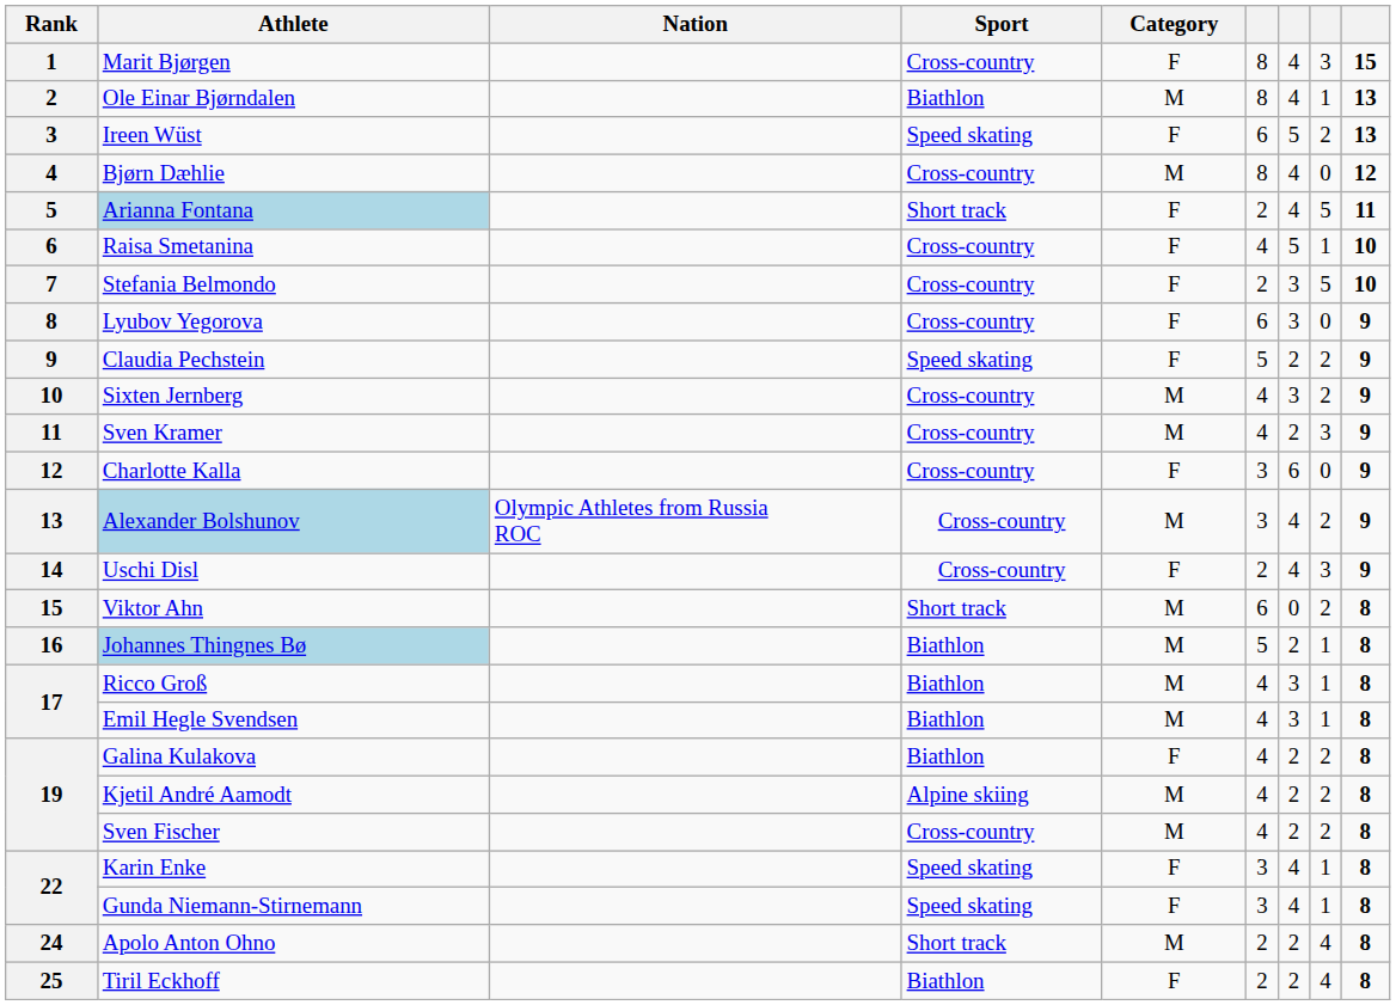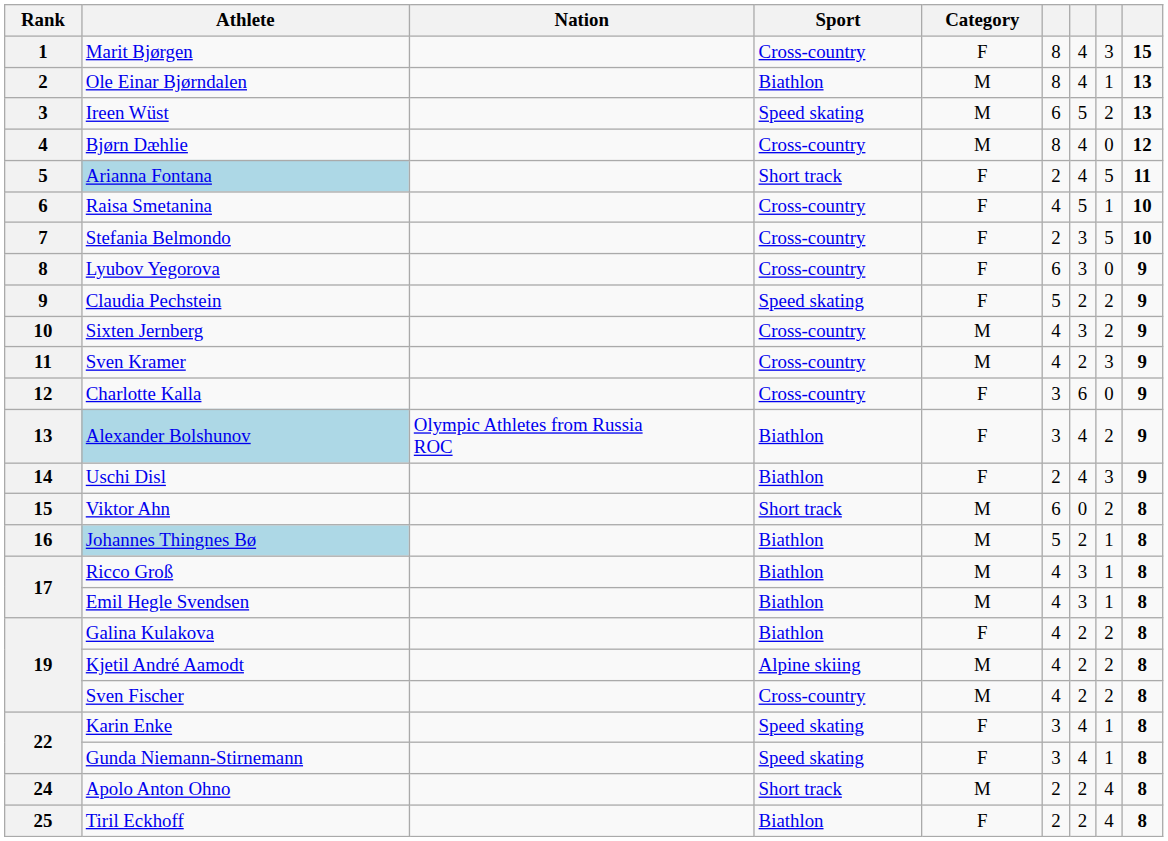 <table class="wikitable sortable" width=70% style="font-size:90%; text-align:center;">
 <tr>
 <th>Rank</th>
 <th>Athlete</th>
 <th>Nation</th>
 <th>Sport</th>
 <th>Category</th>
 <th></th>
 <th></th>
 <th></th>
 <th></th>
 </tr>
 <tr>
 <th>1</th>
 <td align=left><a href='#'>Marit Bjørgen</a></td>
 <td align=left></td>
 <td align="left"><a href='#'>Cross-country</a></td>
 <td>F</td>
 <td>8</td>
 <td>4</td>
 <td>3</td>
 <td><strong>15</strong></td>
 </tr>
 <tr>
 <th>2</th>
 <td align=left><a href='#'>Ole Einar Bjørndalen</a></td>
 <td align=left></td>
 <td align=left><a href='#'>Biathlon</a></td>
 <td>M</td>
 <td>8</td>
 <td>4</td>
 <td>1</td>
 <td><strong>13</strong></td>
 </tr>
 <tr>
 <th>3</th>
 <td align=left><a href='#'>Ireen Wüst</a></td>
 <td align=left></td>
 <td align="left"><a href='#'>Speed skating</a></td>
-<td>F</td>
+<td>M</td>
 <td>6</td>
 <td>5</td>
 <td>2</td>
 <td><strong>13</strong></td>
 </tr>
 <tr>
 <th>4</th>
 <td align=left><a href='#'>Bjørn Dæhlie</a></td>
 <td align=left></td>
 <td align=left><a href='#'>Cross-country</a></td>
 <td>M</td>
 <td>8</td>
 <td>4</td>
 <td>0</td>
 <td><strong>12</strong></td>
 </tr>
 <tr>
 <th>5</th>
 <td align=left bgcolor=lightblue><a href='#'>Arianna Fontana</a></td>
 <td align=left></td>
 <td align=left><a href='#'>Short track</a></td>
 <td>F</td>
 <td>2</td>
 <td>4</td>
 <td>5</td>
 <td><strong>11</strong></td>
 </tr>
 <tr>
 <th>6</th>
 <td align="left"><a href='#'>Raisa Smetanina</a></td>
 <td align="left"><br></td>
 <td align="left"><a href='#'>Cross-country</a></td>
 <td>F</td>
 <td>4</td>
 <td>5</td>
 <td>1</td>
 <td><strong>10</strong></td>
 </tr>
 <tr>
 <th>7</th>
 <td align="left"><a href='#'>Stefania Belmondo</a></td>
 <td align="left"></td>
 <td align="left"><a href='#'>Cross-country</a></td>
 <td>F</td>
 <td>2</td>
 <td>3</td>
 <td>5</td>
 <td><strong>10</strong></td>
 </tr>
 <tr>
 <th>8</th>
 <td align="left"><a href='#'>Lyubov Yegorova</a></td>
 <td align="left"><br></td>
 <td align="left"><a href='#'>Cross-country</a></td>
 <td>F</td>
 <td>6</td>
 <td>3</td>
 <td>0</td>
 <td><strong>9</strong></td>
 </tr>
 <tr>
 <th>9</th>
 <td align="left"><a href='#'>Claudia Pechstein</a></td>
 <td align="left"></td>
 <td align="left"><a href='#'>Speed skating</a></td>
 <td>F</td>
 <td>5</td>
 <td>2</td>
 <td>2</td>
 <td><strong>9</strong></td>
 </tr>
 <tr>
 <th>10</th>
 <td align=left><a href='#'>Sixten Jernberg</a></td>
 <td align=left></td>
 <td align=left><a href='#'>Cross-country</a></td>
 <td>M</td>
 <td>4</td>
 <td>3</td>
 <td>2</td>
 <td><strong>9</strong></td>
 </tr>
 <tr>
 <th>11</th>
 <td align=left><a href='#'>Sven Kramer</a></td>
 <td align=left></td>
 <td align=left><a href='#'>Cross-country</a></td>
 <td>M</td>
 <td>4</td>
 <td>2</td>
 <td>3</td>
 <td><strong>9</strong></td>
 </tr>
 <tr>
 <th>12</th>
 <td align=left><a href='#'>Charlotte Kalla</a></td>
 <td align=left></td>
 <td align=left><a href='#'>Cross-country</a></td>
 <td>F</td>
 <td>3</td>
 <td>6</td>
 <td>0</td>
 <td><strong>9</strong></td>
 </tr>
 <tr>
 <th>13</th>
 <td align=left bgcolor=lightblue><a href='#'>Alexander Bolshunov</a></td>
 <td align=left> <a href='#'>Olympic Athletes from Russia</a> <br> <a href='#'>ROC</a></td>
-<td><a href='#'>Cross-country</a></td>
-<td>M</td>
+<td align=left><a href='#'>Biathlon</a></td>
+<td>F</td>
 <td>3</td>
 <td>4</td>
 <td>2</td>
 <td><strong>9</strong></td>
 </tr>
 <tr>
 <th>14</th>
 <td align="left"><a href='#'>Uschi Disl</a></td>
 <td align="left"></td>
-<td><a href='#'>Cross-country</a></td>
+<td align="left"><a href='#'>Biathlon</a></td>
 <td>F</td>
 <td>2</td>
 <td>4</td>
 <td>3</td>
 <td><strong>9</strong></td>
 </tr>
 <tr>
 <th>15</th>
 <td align="left"><a href='#'>Viktor Ahn</a></td>
 <td align="left"><br></td>
 <td align="left"><a href='#'>Short track</a></td>
 <td>M</td>
 <td>6</td>
 <td>0</td>
 <td>2</td>
 <td><strong>8</strong></td>
 </tr>
 <tr>
 <th>16</th>
 <td align="left" bgcolor="lightblue"><a href='#'>Johannes Thingnes Bø</a></td>
 <td align="left"></td>
 <td align="left"><a href='#'>Biathlon</a></td>
 <td>M</td>
 <td>5</td>
 <td>2</td>
 <td>1</td>
 <td><strong>8</strong></td>
 </tr>
 <tr>
 <th rowspan="2">17</th>
 <td align="left"><a href='#'>Ricco Groß</a></td>
 <td align="left"></td>
 <td align="left"><a href='#'>Biathlon</a></td>
 <td>M</td>
 <td>4</td>
 <td>3</td>
 <td>1</td>
 <td><strong>8</strong></td>
 </tr>
 <tr>
 <td align=left><a href='#'>Emil Hegle Svendsen</a></td>
 <td align=left></td>
 <td align=left><a href='#'>Biathlon</a></td>
 <td>M</td>
 <td>4</td>
 <td>3</td>
 <td>1</td>
 <td><strong>8</strong></td>
 </tr>
 <tr>
 <th rowspan=3>19</th>
 <td align=left><a href='#'>Galina Kulakova</a></td>
 <td align=left></td>
 <td align=left><a href='#'>Biathlon</a></td>
 <td>F</td>
 <td>4</td>
 <td>2</td>
 <td>2</td>
 <td><strong>8</strong></td>
 </tr>
 <tr>
 <td align=left><a href='#'>Kjetil André Aamodt</a></td>
 <td align=left></td>
 <td align=left><a href='#'>Alpine skiing</a></td>
 <td>M</td>
 <td>4</td>
 <td>2</td>
 <td>2</td>
 <td><strong>8</strong></td>
 </tr>
 <tr>
 <td align=left><a href='#'>Sven Fischer</a></td>
 <td align=left></td>
 <td align=left><a href='#'>Cross-country</a></td>
 <td>M</td>
 <td>4</td>
 <td>2</td>
 <td>2</td>
 <td><strong>8</strong></td>
 </tr>
 <tr>
 <th rowspan=2>22</th>
 <td align=left><a href='#'>Karin Enke</a></td>
 <td align=left></td>
 <td align=left><a href='#'>Speed skating</a></td>
 <td>F</td>
 <td>3</td>
 <td>4</td>
 <td>1</td>
 <td><strong>8</strong></td>
 </tr>
 <tr>
 <td align=left><a href='#'>Gunda Niemann-Stirnemann</a></td>
 <td align=left></td>
 <td align=left><a href='#'>Speed skating</a></td>
 <td>F</td>
 <td>3</td>
 <td>4</td>
 <td>1</td>
 <td><strong>8</strong></td>
 </tr>
 <tr>
 <th>24</th>
 <td align=left><a href='#'>Apolo Anton Ohno</a></td>
 <td align=left></td>
 <td align=left><a href='#'>Short track</a></td>
 <td>M</td>
 <td>2</td>
 <td>2</td>
 <td>4</td>
 <td><strong>8</strong></td>
 </tr>
 <tr>
 <th>25</th>
 <td align=left><a href='#'>Tiril Eckhoff</a></td>
 <td align=left></td>
 <td align=left><a href='#'>Biathlon</a></td>
 <td>F</td>
 <td>2</td>
 <td>2</td>
 <td>4</td>
 <td><strong>8</strong></td>
 </tr>
 </table>
